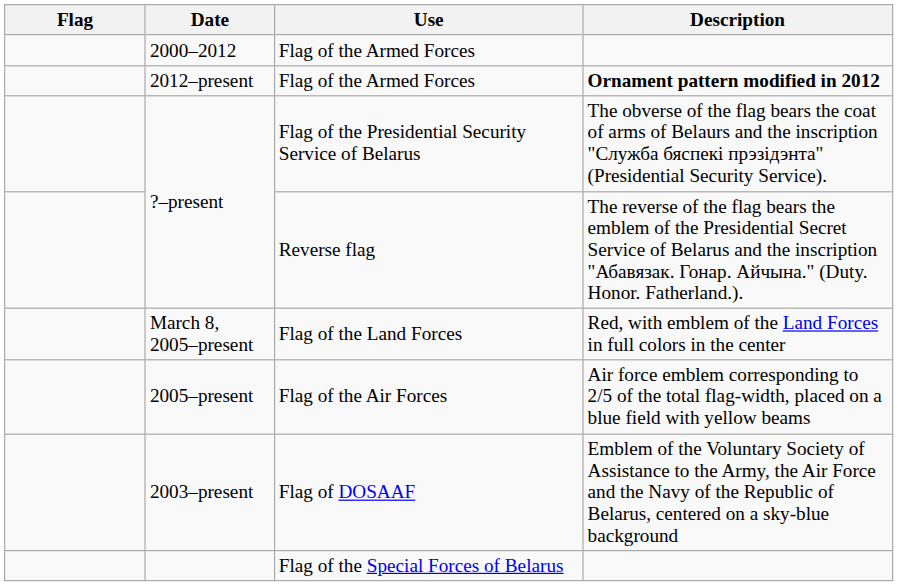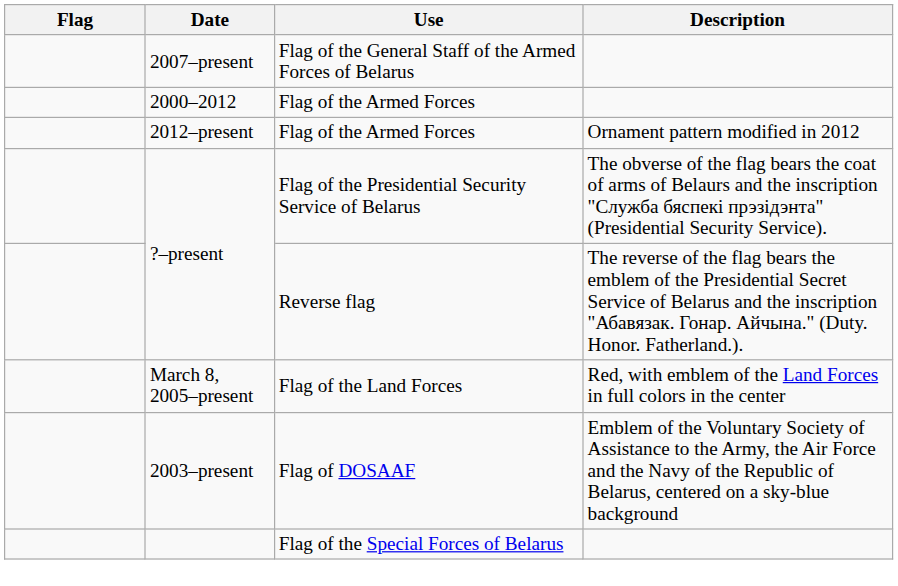 <table class="wikitable">
 <tr>
 <th style="width:110px;">Flag</th>
 <th style="width:100px;">Date</th>
 <th style="width:250px;">Use</th>
 <th style="width:250px;">Description</th>
+</tr>
+<tr>
+<td></td>
+<td>2007–present</td>
+<td>Flag of the General Staff of the Armed Forces of Belarus</td>
+<td></td>
 </tr>
 <tr>
 <td></td>
 <td>2000–2012</td>
 <td>Flag of the Armed Forces</td>
 <td></td>
 </tr>
 <tr>
 <td></td>
 <td>2012–present</td>
 <td>Flag of the Armed Forces</td>
-<td><strong>Ornament pattern modified in 2012</strong></td>
+<td>Ornament pattern modified in 2012</td>
 </tr>
 <tr>
 <td></td>
 <td rowspan="2">?–present</td>
 <td>Flag of the Presidential Security Service of Belarus</td>
 <td>The obverse of the flag bears the coat of arms of Belaurs and the inscription "Служба бяспекі прэзідэнта" (Presidential Security Service).</td>
 </tr>
 <tr>
 <td></td>
 <td> Reverse flag</td>
 <td>The reverse of the flag bears the emblem of the Presidential Secret Service of Belarus and the inscription "Абавязак. Гонар. Айчына." (Duty. Honor. Fatherland.).</td>
 </tr>
 <tr>
 <td></td>
 <td>March 8, 2005–present</td>
 <td>Flag of the Land Forces</td>
 <td>Red, with emblem of the <a href='#'>Land Forces</a> in full colors in the center</td>
 </tr>
 <tr>
 <td></td>
-<td>2005–present</td>
-<td>Flag of the Air Forces</td>
-<td>Air force emblem corresponding to 2/5 of the total flag-width, placed on a blue field  with yellow beams</td>
-</tr>
-<tr>
-<td></td>
 <td>2003–present</td>
 <td>Flag of <a href='#'>DOSAAF</a></td>
 <td>Emblem of the Voluntary Society of Assistance to the Army, the Air Force and the Navy of the Republic of Belarus, centered on a sky-blue background</td>
 </tr>
 <tr>
 <td></td>
 <td></td>
 <td>Flag of the <a href='#'>Special Forces of Belarus</a></td>
 <td></td>
 </tr>
 </table>
